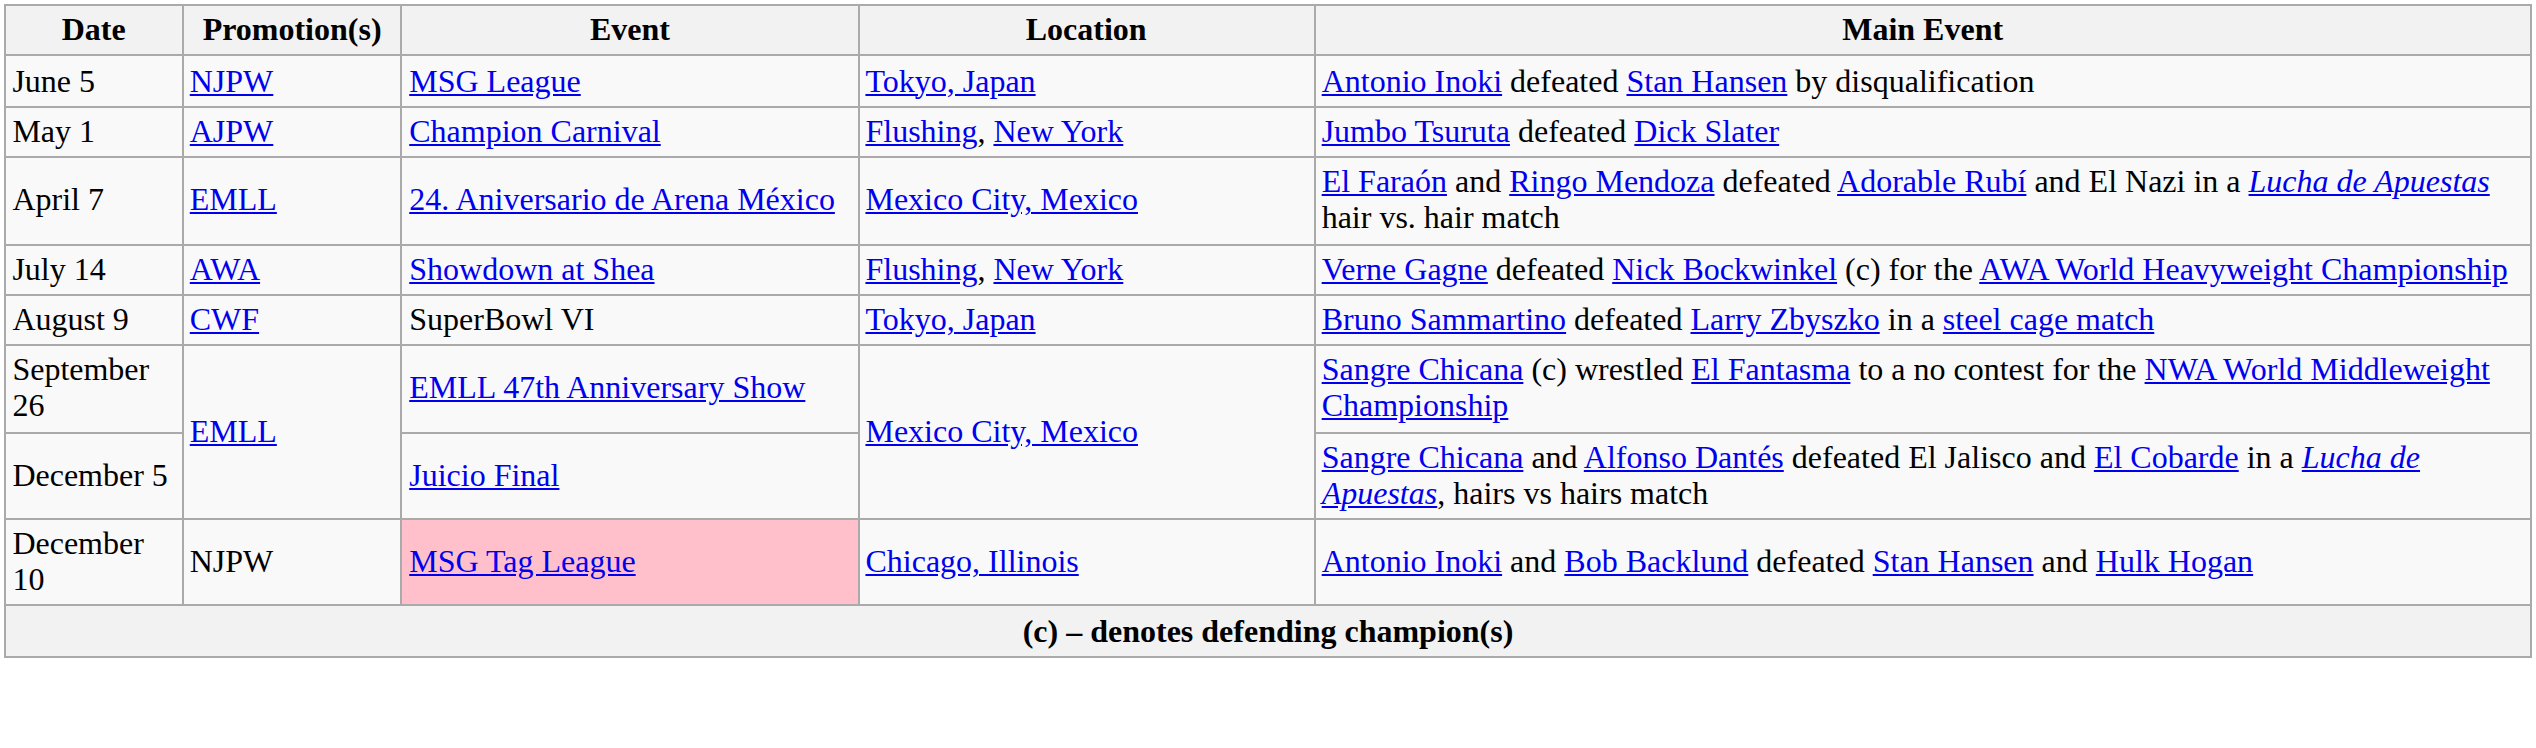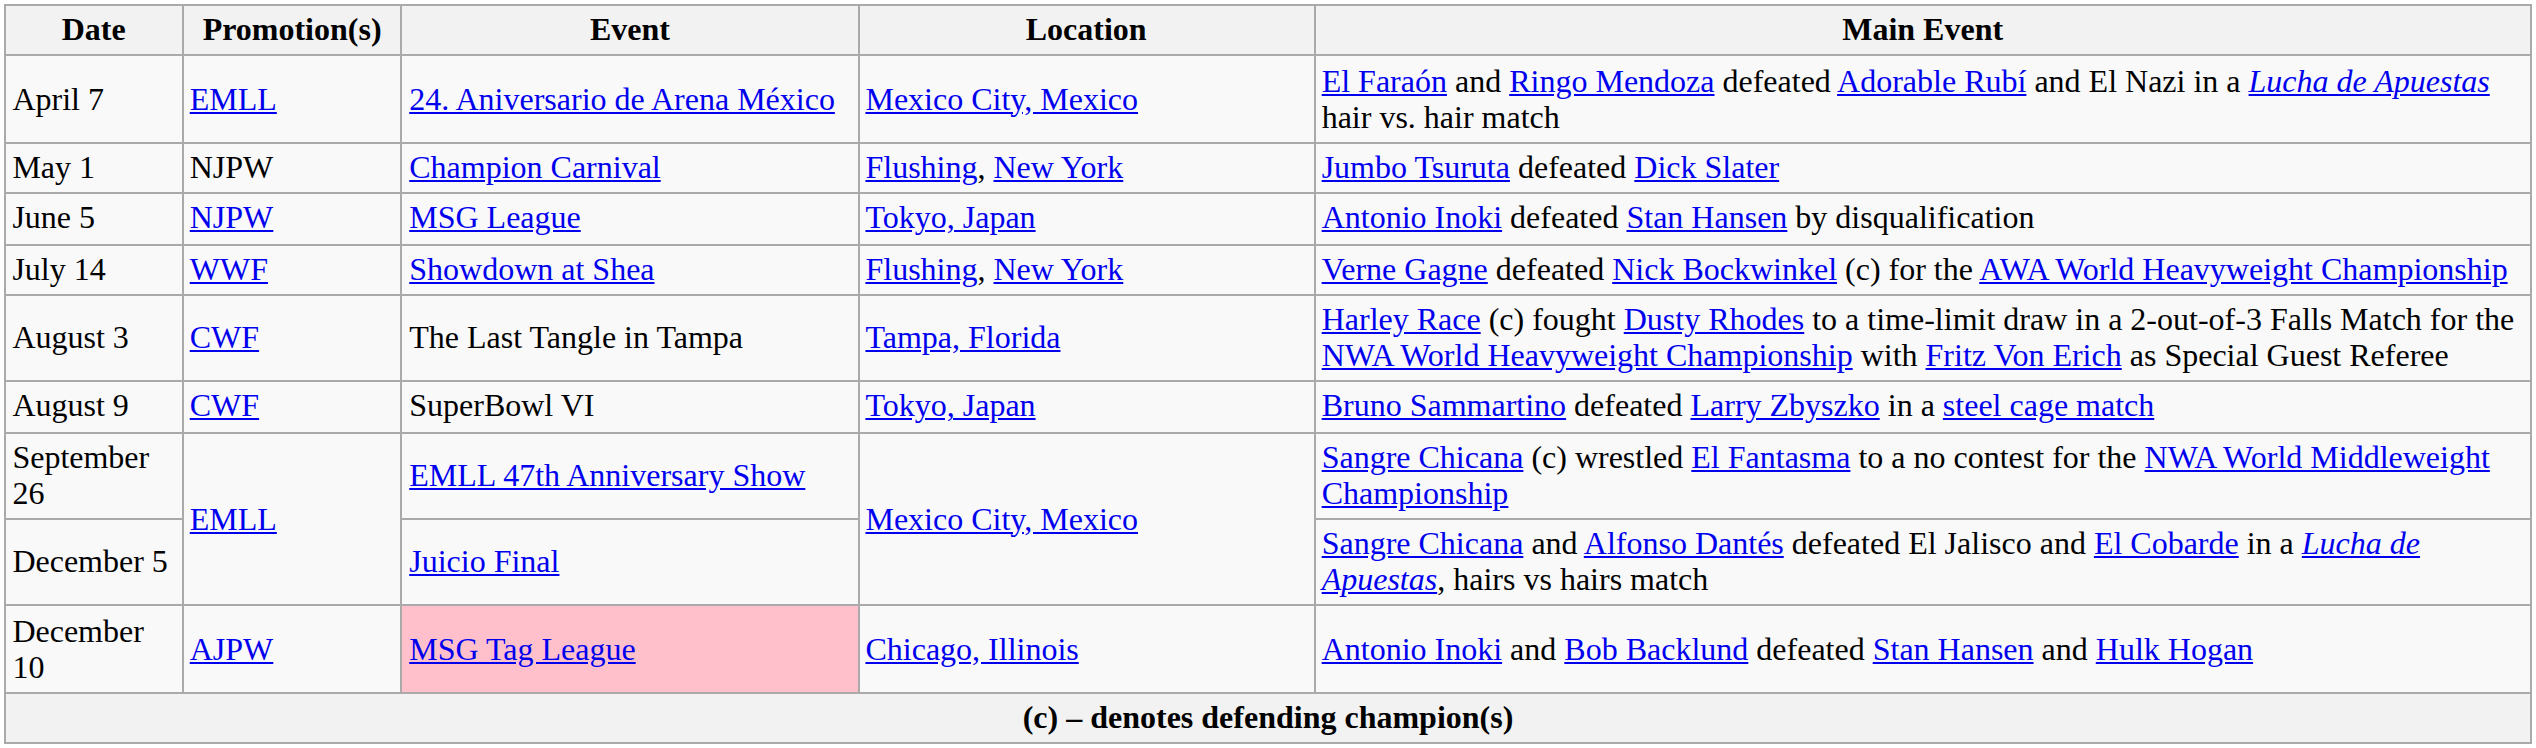 <table class="wikitable" style="width:100%;">
 <tr>
 <th width="5%">Date</th>
 <th width="5%">Promotion(s)</th>
 <th style="width:15%;">Event</th>
 <th style="width:15%;">Location</th>
 <th style="width:40%;">Main Event</th>
 </tr>
 <tr style="width:20%;" |Notes>
 </tr>
 <tr>
+<td>April 7</td>
+<td><a href='#'>EMLL</a></td>
+<td><a href='#'>24. Aniversario de Arena México</a></td>
+<td><a href='#'>Mexico City, Mexico</a></td>
+<td><a href='#'>El Faraón</a> and <a href='#'>Ringo Mendoza</a> defeated <a href='#'>Adorable Rubí</a> and El Nazi in a <em><a href='#'>Lucha de Apuestas</a></em> hair vs. hair match</td>
+</tr>
+<tr>
+<td>May 1</td>
+<td>NJPW</td>
+<td><a href='#'>Champion Carnival</a></td>
+<td><a href='#'>Flushing</a>, <a href='#'>New York</a></td>
+<td><a href='#'>Jumbo Tsuruta</a> defeated <a href='#'>Dick Slater</a></td>
+</tr>
+<tr>
 <td>June 5</td>
 <td><a href='#'>NJPW</a></td>
 <td><a href='#'>MSG League</a></td>
 <td><a href='#'>Tokyo, Japan</a></td>
 <td><a href='#'>Antonio Inoki</a> defeated <a href='#'>Stan Hansen</a> by disqualification</td>
 </tr>
 <tr>
-<td>May 1</td>
-<td><a href='#'>AJPW</a></td>
-<td><a href='#'>Champion Carnival</a></td>
-<td><a href='#'>Flushing</a>, <a href='#'>New York</a></td>
-<td><a href='#'>Jumbo Tsuruta</a> defeated <a href='#'>Dick Slater</a></td>
-</tr>
-<tr>
-<td>April 7</td>
-<td><a href='#'>EMLL</a></td>
-<td><a href='#'>24. Aniversario de Arena México</a></td>
-<td><a href='#'>Mexico City, Mexico</a></td>
-<td><a href='#'>El Faraón</a> and <a href='#'>Ringo Mendoza</a> defeated <a href='#'>Adorable Rubí</a> and El Nazi in a <em><a href='#'>Lucha de Apuestas</a></em> hair vs. hair match</td>
-</tr>
-<tr>
 <td>July 14</td>
-<td><a href='#'>AWA</a></td>
+<td><a href='#'>WWF</a></td>
 <td><a href='#'>Showdown at Shea</a></td>
 <td><a href='#'>Flushing</a>, <a href='#'>New York</a></td>
 <td><a href='#'>Verne Gagne</a> defeated <a href='#'>Nick Bockwinkel</a> (c) for the <a href='#'>AWA World Heavyweight Championship</a></td>
+</tr>
+<tr>
+<td>August 3</td>
+<td><a href='#'>CWF</a></td>
+<td>The Last Tangle in Tampa</td>
+<td><a href='#'>Tampa, Florida</a></td>
+<td><a href='#'>Harley Race</a> (c) fought <a href='#'>Dusty Rhodes</a> to a time-limit draw in a 2-out-of-3 Falls Match for the <a href='#'>NWA World Heavyweight Championship</a>  with <a href='#'>Fritz Von Erich</a> as Special Guest Referee</td>
 </tr>
 <tr>
 <td>August 9</td>
 <td><a href='#'>CWF</a></td>
 <td>SuperBowl VI</td>
 <td><a href='#'>Tokyo, Japan</a></td>
 <td><a href='#'>Bruno Sammartino</a> defeated <a href='#'>Larry Zbyszko</a> in a <a href='#'>steel cage match</a></td>
 </tr>
 <tr>
 <td>September 26</td>
 <td rowspan=2><a href='#'>EMLL</a></td>
 <td><a href='#'>EMLL 47th Anniversary Show</a></td>
 <td rowspan=2><a href='#'>Mexico City, Mexico</a></td>
 <td><a href='#'>Sangre Chicana</a> (c) wrestled <a href='#'>El Fantasma</a> to a no contest for the  <a href='#'>NWA World Middleweight Championship</a></td>
 </tr>
 <tr>
 <td>December 5</td>
 <td><a href='#'>Juicio Final</a></td>
 <td><a href='#'>Sangre Chicana</a> and <a href='#'>Alfonso Dantés</a> defeated El Jalisco and <a href='#'>El Cobarde</a> in a <em><a href='#'>Lucha de Apuestas</a></em>, hairs vs hairs match</td>
 </tr>
 <tr>
 <td>December 10</td>
-<td>NJPW</td>
+<td><a href='#'>AJPW</a></td>
 <td style="background: pink;"><a href='#'>MSG Tag League</a></td>
 <td><a href='#'>Chicago, Illinois</a></td>
 <td><a href='#'>Antonio Inoki</a> and <a href='#'>Bob Backlund</a> defeated <a href='#'>Stan Hansen</a> and <a href='#'>Hulk Hogan</a></td>
 </tr>
 <tr>
 <th colspan="5">(c) – denotes defending champion(s)</th>
 </tr>
 </table>
